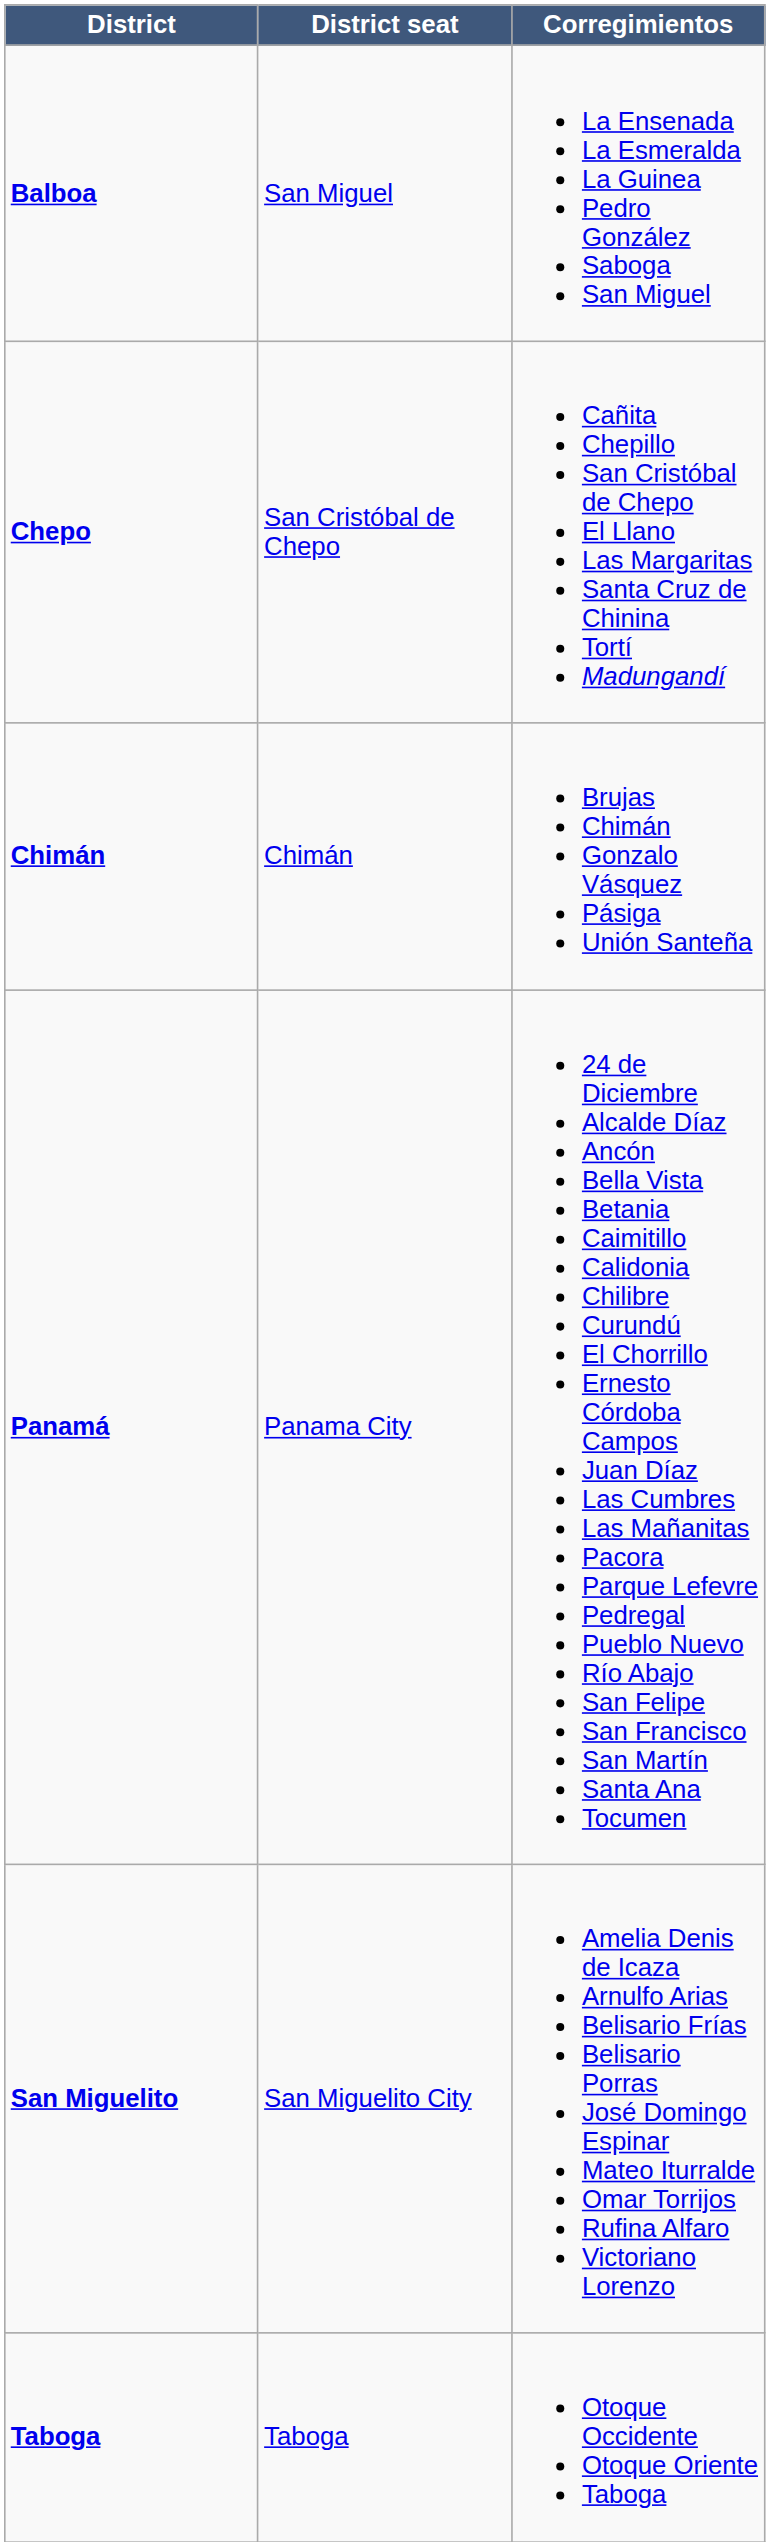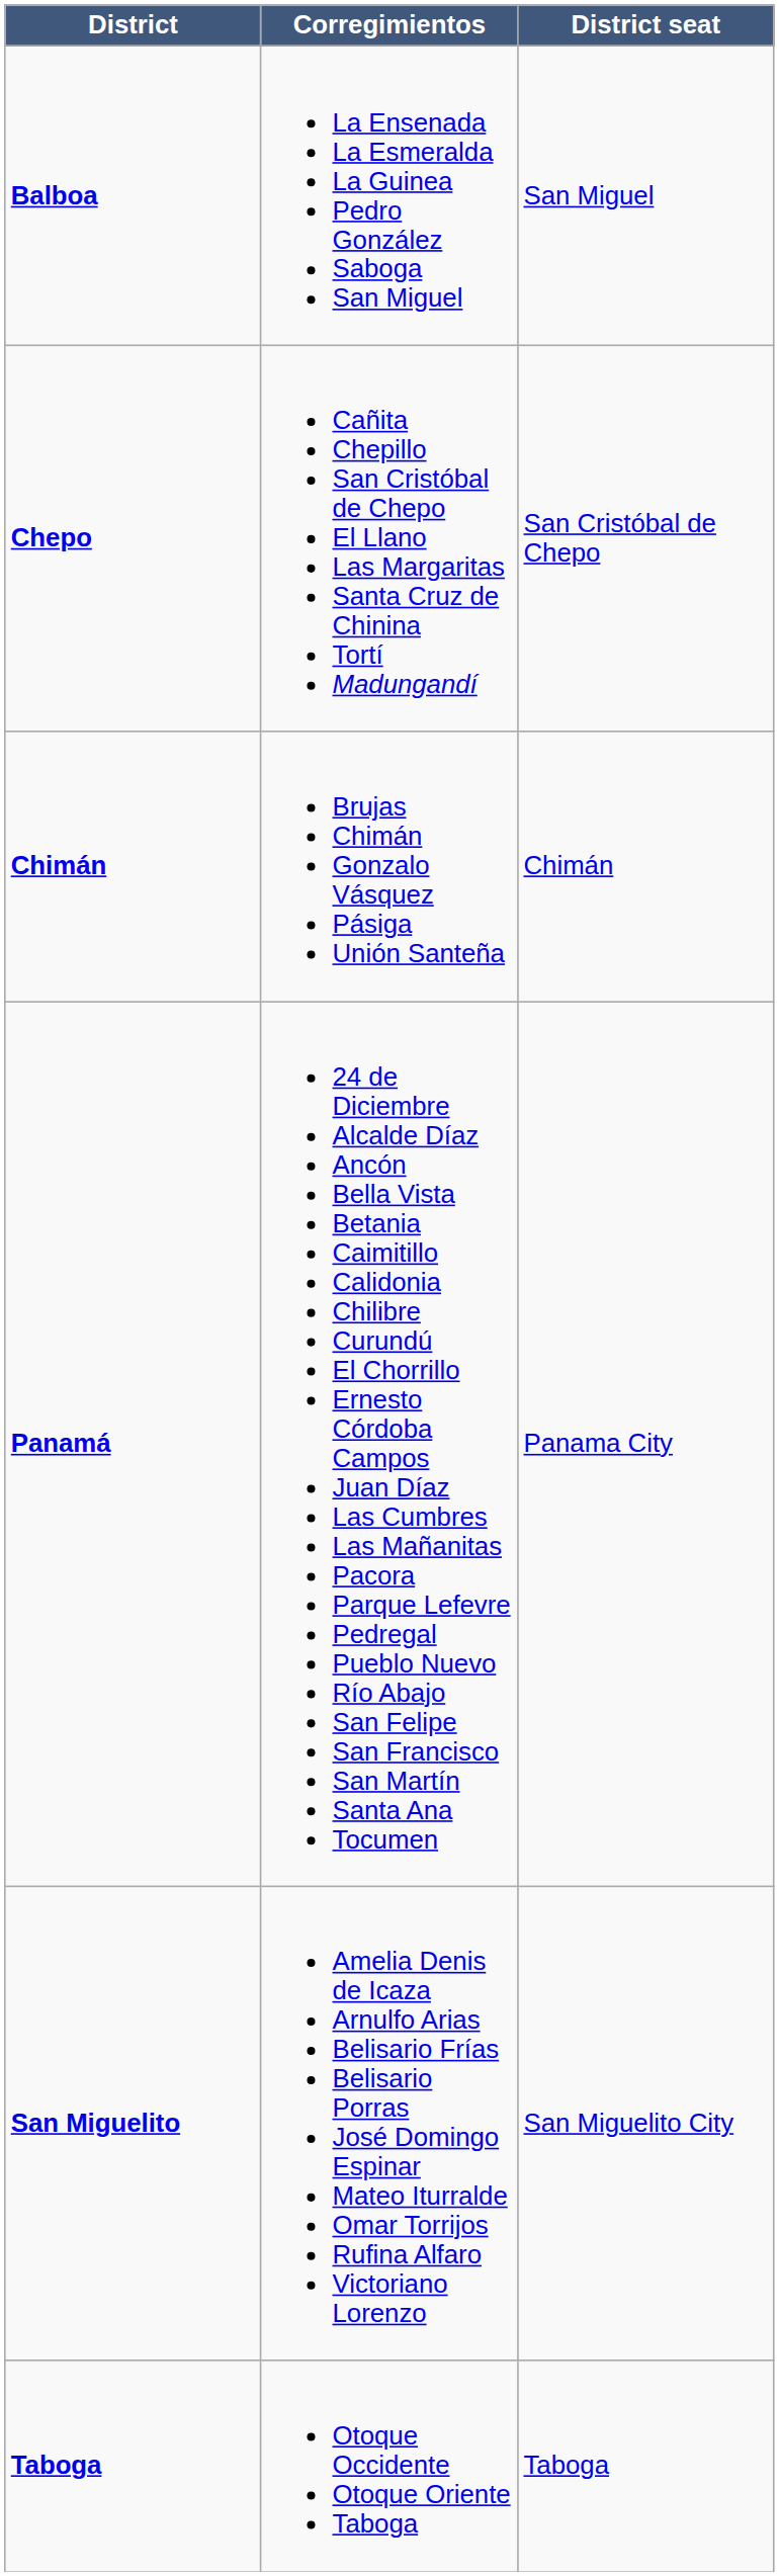 <table class="wikitable sortable">
 <tr>
 <th width="150" style="background:#3F587C; color:white">District</th>
+<th width="150" style="background:#3F587C; color:white">Corregimientos</th>
 <th width="150" style="background:#3F587C; color:white">District seat</th>
-<th width="150" style="background:#3F587C; color:white">Corregimientos</th>
 </tr>
 <tr>
 <td><strong><a href='#'>Balboa</a></strong></td>
+<td><br><ul><li><a href='#'>La Ensenada</a></li><li><a href='#'>La Esmeralda</a></li><li><a href='#'>La Guinea</a></li><li><a href='#'>Pedro González</a></li><li><a href='#'>Saboga</a></li><li><a href='#'>San Miguel</a></li></ul></td>
 <td><a href='#'>San Miguel</a></td>
-<td><br><ul><li><a href='#'>La Ensenada</a></li><li><a href='#'>La Esmeralda</a></li><li><a href='#'>La Guinea</a></li><li><a href='#'>Pedro González</a></li><li><a href='#'>Saboga</a></li><li><a href='#'>San Miguel</a></li></ul></td>
 </tr>
 <tr>
 <td><strong><a href='#'>Chepo</a></strong></td>
+<td><br><ul><li><a href='#'>Cañita</a></li><li><a href='#'>Chepillo</a></li><li><a href='#'>San Cristóbal de Chepo</a></li><li><a href='#'>El Llano</a></li><li><a href='#'>Las Margaritas</a></li><li><a href='#'>Santa Cruz de Chinina</a></li><li><a href='#'>Tortí</a></li><li><em><a href='#'>Madungandí</a></em></li></ul></td>
 <td><a href='#'>San Cristóbal de Chepo</a></td>
-<td><br><ul><li><a href='#'>Cañita</a></li><li><a href='#'>Chepillo</a></li><li><a href='#'>San Cristóbal de Chepo</a></li><li><a href='#'>El Llano</a></li><li><a href='#'>Las Margaritas</a></li><li><a href='#'>Santa Cruz de Chinina</a></li><li><a href='#'>Tortí</a></li><li><em><a href='#'>Madungandí</a></em></li></ul></td>
 </tr>
 <tr>
 <td><strong><a href='#'>Chimán</a></strong></td>
+<td><br><ul><li><a href='#'>Brujas</a></li><li><a href='#'>Chimán</a></li><li><a href='#'>Gonzalo Vásquez</a></li><li><a href='#'>Pásiga</a></li><li><a href='#'>Unión Santeña</a></li></ul></td>
 <td><a href='#'>Chimán</a></td>
-<td><br><ul><li><a href='#'>Brujas</a></li><li><a href='#'>Chimán</a></li><li><a href='#'>Gonzalo Vásquez</a></li><li><a href='#'>Pásiga</a></li><li><a href='#'>Unión Santeña</a></li></ul></td>
 </tr>
 <tr>
 <td><strong><a href='#'>Panamá</a></strong></td>
+<td><br><ul><li><a href='#'>24 de Diciembre</a></li><li><a href='#'>Alcalde Díaz</a></li><li><a href='#'>Ancón</a></li><li><a href='#'>Bella Vista</a></li><li><a href='#'>Betania</a></li><li><a href='#'>Caimitillo</a></li><li><a href='#'>Calidonia</a></li><li><a href='#'>Chilibre</a></li><li><a href='#'>Curundú</a></li><li><a href='#'>El Chorrillo</a></li><li><a href='#'>Ernesto Córdoba Campos</a></li><li><a href='#'>Juan Díaz</a></li><li><a href='#'>Las Cumbres</a></li><li><a href='#'>Las Mañanitas</a></li><li><a href='#'>Pacora</a></li><li><a href='#'>Parque Lefevre</a></li><li><a href='#'>Pedregal</a></li><li><a href='#'>Pueblo Nuevo</a></li><li><a href='#'>Río Abajo</a></li><li><a href='#'>San Felipe</a></li><li><a href='#'>San Francisco</a></li><li><a href='#'>San Martín</a></li><li><a href='#'>Santa Ana</a></li><li><a href='#'>Tocumen</a></li></ul></td>
 <td><a href='#'>Panama City</a></td>
-<td><br><ul><li><a href='#'>24 de Diciembre</a></li><li><a href='#'>Alcalde Díaz</a></li><li><a href='#'>Ancón</a></li><li><a href='#'>Bella Vista</a></li><li><a href='#'>Betania</a></li><li><a href='#'>Caimitillo</a></li><li><a href='#'>Calidonia</a></li><li><a href='#'>Chilibre</a></li><li><a href='#'>Curundú</a></li><li><a href='#'>El Chorrillo</a></li><li><a href='#'>Ernesto Córdoba Campos</a></li><li><a href='#'>Juan Díaz</a></li><li><a href='#'>Las Cumbres</a></li><li><a href='#'>Las Mañanitas</a></li><li><a href='#'>Pacora</a></li><li><a href='#'>Parque Lefevre</a></li><li><a href='#'>Pedregal</a></li><li><a href='#'>Pueblo Nuevo</a></li><li><a href='#'>Río Abajo</a></li><li><a href='#'>San Felipe</a></li><li><a href='#'>San Francisco</a></li><li><a href='#'>San Martín</a></li><li><a href='#'>Santa Ana</a></li><li><a href='#'>Tocumen</a></li></ul></td>
 </tr>
 <tr>
 <td><strong><a href='#'>San Miguelito</a></strong></td>
+<td><br><ul><li><a href='#'>Amelia Denis de Icaza</a></li><li><a href='#'>Arnulfo Arias</a></li><li><a href='#'>Belisario Frías</a></li><li><a href='#'>Belisario Porras</a></li><li><a href='#'>José Domingo Espinar</a></li><li><a href='#'>Mateo Iturralde</a></li><li><a href='#'>Omar Torrijos</a></li><li><a href='#'>Rufina Alfaro</a></li><li><a href='#'>Victoriano Lorenzo</a></li></ul></td>
 <td><a href='#'>San Miguelito City</a></td>
-<td><br><ul><li><a href='#'>Amelia Denis de Icaza</a></li><li><a href='#'>Arnulfo Arias</a></li><li><a href='#'>Belisario Frías</a></li><li><a href='#'>Belisario Porras</a></li><li><a href='#'>José Domingo Espinar</a></li><li><a href='#'>Mateo Iturralde</a></li><li><a href='#'>Omar Torrijos</a></li><li><a href='#'>Rufina Alfaro</a></li><li><a href='#'>Victoriano Lorenzo</a></li></ul></td>
 </tr>
 <tr>
 <td><strong><a href='#'>Taboga</a></strong></td>
+<td><br><ul><li><a href='#'>Otoque Occidente</a></li><li><a href='#'>Otoque Oriente</a></li><li><a href='#'>Taboga</a></li></ul></td>
 <td><a href='#'>Taboga</a></td>
-<td><br><ul><li><a href='#'>Otoque Occidente</a></li><li><a href='#'>Otoque Oriente</a></li><li><a href='#'>Taboga</a></li></ul></td>
 </tr>
 </table>
